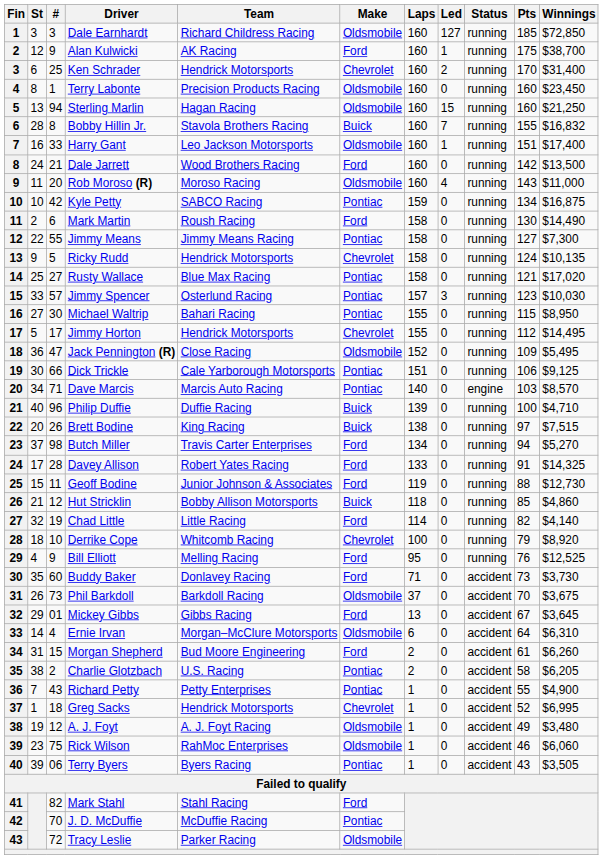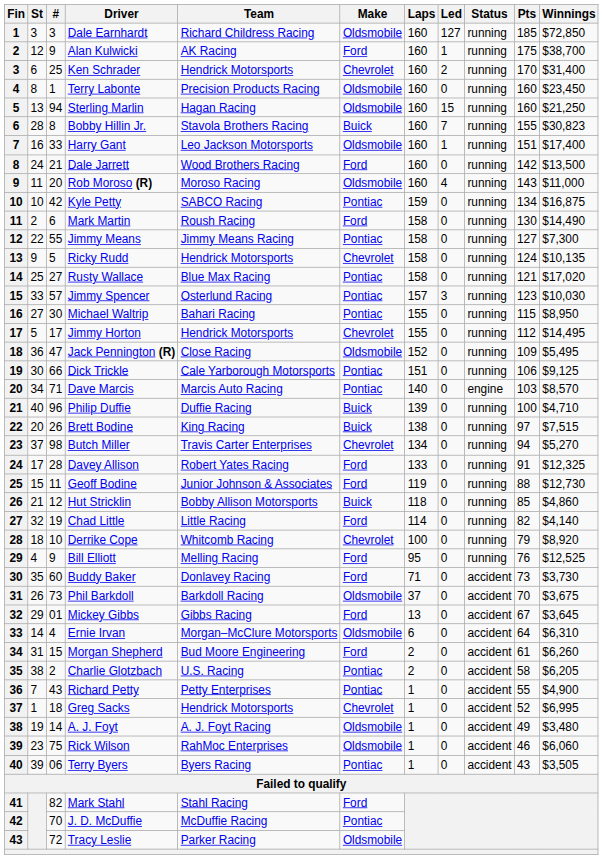 <table class="wikitable" style="font-size:95%">
 <tr>
 <th>Fin</th>
 <th>St</th>
 <th>#</th>
 <th>Driver</th>
 <th>Team</th>
 <th>Make</th>
 <th>Laps</th>
 <th>Led</th>
 <th>Status</th>
 <th>Pts</th>
 <th>Winnings</th>
 </tr>
 <tr>
 <th>1</th>
 <td>3</td>
 <td>3</td>
 <td><a href='#'>Dale Earnhardt</a></td>
 <td><a href='#'>Richard Childress Racing</a></td>
 <td><a href='#'>Oldsmobile</a></td>
 <td>160</td>
 <td>127</td>
 <td>running</td>
 <td>185</td>
 <td>$72,850</td>
 </tr>
 <tr>
 <th>2</th>
 <td>12</td>
 <td>9</td>
 <td><a href='#'>Alan Kulwicki</a></td>
 <td><a href='#'>AK Racing</a></td>
 <td><a href='#'>Ford</a></td>
 <td>160</td>
 <td>1</td>
 <td>running</td>
 <td>175</td>
 <td>$38,700</td>
 </tr>
 <tr>
 <th>3</th>
 <td>6</td>
 <td>25</td>
 <td><a href='#'>Ken Schrader</a></td>
 <td><a href='#'>Hendrick Motorsports</a></td>
 <td><a href='#'>Chevrolet</a></td>
 <td>160</td>
 <td>2</td>
 <td>running</td>
 <td>170</td>
 <td>$31,400</td>
 </tr>
 <tr>
 <th>4</th>
 <td>8</td>
 <td>1</td>
 <td><a href='#'>Terry Labonte</a></td>
 <td><a href='#'>Precision Products Racing</a></td>
 <td><a href='#'>Oldsmobile</a></td>
 <td>160</td>
 <td>0</td>
 <td>running</td>
 <td>160</td>
 <td>$23,450</td>
 </tr>
 <tr>
 <th>5</th>
 <td>13</td>
 <td>94</td>
 <td><a href='#'>Sterling Marlin</a></td>
 <td><a href='#'>Hagan Racing</a></td>
 <td><a href='#'>Oldsmobile</a></td>
 <td>160</td>
 <td>15</td>
 <td>running</td>
 <td>160</td>
 <td>$21,250</td>
 </tr>
 <tr>
 <th>6</th>
 <td>28</td>
 <td>8</td>
 <td><a href='#'>Bobby Hillin Jr.</a></td>
 <td><a href='#'>Stavola Brothers Racing</a></td>
 <td><a href='#'>Buick</a></td>
 <td>160</td>
 <td>7</td>
 <td>running</td>
 <td>155</td>
-<td>$16,832</td>
+<td>$30,823</td>
 </tr>
 <tr>
 <th>7</th>
 <td>16</td>
 <td>33</td>
 <td><a href='#'>Harry Gant</a></td>
 <td><a href='#'>Leo Jackson Motorsports</a></td>
 <td><a href='#'>Oldsmobile</a></td>
 <td>160</td>
 <td>1</td>
 <td>running</td>
 <td>151</td>
 <td>$17,400</td>
 </tr>
 <tr>
 <th>8</th>
 <td>24</td>
 <td>21</td>
 <td><a href='#'>Dale Jarrett</a></td>
 <td><a href='#'>Wood Brothers Racing</a></td>
 <td><a href='#'>Ford</a></td>
 <td>160</td>
 <td>0</td>
 <td>running</td>
 <td>142</td>
 <td>$13,500</td>
 </tr>
 <tr>
 <th>9</th>
 <td>11</td>
 <td>20</td>
 <td><a href='#'>Rob Moroso</a> <strong>(R)</strong></td>
 <td><a href='#'>Moroso Racing</a></td>
 <td><a href='#'>Oldsmobile</a></td>
 <td>160</td>
 <td>4</td>
 <td>running</td>
 <td>143</td>
 <td>$11,000</td>
 </tr>
 <tr>
 <th>10</th>
 <td>10</td>
 <td>42</td>
 <td><a href='#'>Kyle Petty</a></td>
 <td><a href='#'>SABCO Racing</a></td>
 <td><a href='#'>Pontiac</a></td>
 <td>159</td>
 <td>0</td>
 <td>running</td>
 <td>134</td>
 <td>$16,875</td>
 </tr>
 <tr>
 <th>11</th>
 <td>2</td>
 <td>6</td>
 <td><a href='#'>Mark Martin</a></td>
 <td><a href='#'>Roush Racing</a></td>
 <td><a href='#'>Ford</a></td>
 <td>158</td>
 <td>0</td>
 <td>running</td>
 <td>130</td>
 <td>$14,490</td>
 </tr>
 <tr>
 <th>12</th>
 <td>22</td>
 <td>55</td>
 <td><a href='#'>Jimmy Means</a></td>
 <td><a href='#'>Jimmy Means Racing</a></td>
 <td><a href='#'>Pontiac</a></td>
 <td>158</td>
 <td>0</td>
 <td>running</td>
 <td>127</td>
 <td>$7,300</td>
 </tr>
 <tr>
 <th>13</th>
 <td>9</td>
 <td>5</td>
 <td><a href='#'>Ricky Rudd</a></td>
 <td><a href='#'>Hendrick Motorsports</a></td>
 <td><a href='#'>Chevrolet</a></td>
 <td>158</td>
 <td>0</td>
 <td>running</td>
 <td>124</td>
 <td>$10,135</td>
 </tr>
 <tr>
 <th>14</th>
 <td>25</td>
 <td>27</td>
 <td><a href='#'>Rusty Wallace</a></td>
 <td><a href='#'>Blue Max Racing</a></td>
 <td><a href='#'>Pontiac</a></td>
 <td>158</td>
 <td>0</td>
 <td>running</td>
 <td>121</td>
 <td>$17,020</td>
 </tr>
 <tr>
 <th>15</th>
 <td>33</td>
 <td>57</td>
 <td><a href='#'>Jimmy Spencer</a></td>
 <td><a href='#'>Osterlund Racing</a></td>
 <td><a href='#'>Pontiac</a></td>
 <td>157</td>
 <td>3</td>
 <td>running</td>
 <td>123</td>
 <td>$10,030</td>
 </tr>
 <tr>
 <th>16</th>
 <td>27</td>
 <td>30</td>
 <td><a href='#'>Michael Waltrip</a></td>
 <td><a href='#'>Bahari Racing</a></td>
 <td><a href='#'>Pontiac</a></td>
 <td>155</td>
 <td>0</td>
 <td>running</td>
 <td>115</td>
 <td>$8,950</td>
 </tr>
 <tr>
 <th>17</th>
 <td>5</td>
 <td>17</td>
 <td><a href='#'>Jimmy Horton</a></td>
 <td><a href='#'>Hendrick Motorsports</a></td>
 <td><a href='#'>Chevrolet</a></td>
 <td>155</td>
 <td>0</td>
 <td>running</td>
 <td>112</td>
 <td>$14,495</td>
 </tr>
 <tr>
 <th>18</th>
 <td>36</td>
 <td>47</td>
 <td><a href='#'>Jack Pennington</a> <strong>(R)</strong></td>
 <td><a href='#'>Close Racing</a></td>
 <td><a href='#'>Oldsmobile</a></td>
 <td>152</td>
 <td>0</td>
 <td>running</td>
 <td>109</td>
 <td>$5,495</td>
 </tr>
 <tr>
 <th>19</th>
 <td>30</td>
 <td>66</td>
 <td><a href='#'>Dick Trickle</a></td>
 <td><a href='#'>Cale Yarborough Motorsports</a></td>
 <td><a href='#'>Pontiac</a></td>
 <td>151</td>
 <td>0</td>
 <td>running</td>
 <td>106</td>
 <td>$9,125</td>
 </tr>
 <tr>
 <th>20</th>
 <td>34</td>
 <td>71</td>
 <td><a href='#'>Dave Marcis</a></td>
 <td><a href='#'>Marcis Auto Racing</a></td>
 <td><a href='#'>Pontiac</a></td>
 <td>140</td>
 <td>0</td>
 <td>engine</td>
 <td>103</td>
 <td>$8,570</td>
 </tr>
 <tr>
 <th>21</th>
 <td>40</td>
 <td>96</td>
 <td><a href='#'>Philip Duffie</a></td>
 <td><a href='#'>Duffie Racing</a></td>
 <td><a href='#'>Buick</a></td>
 <td>139</td>
 <td>0</td>
 <td>running</td>
 <td>100</td>
 <td>$4,710</td>
 </tr>
 <tr>
 <th>22</th>
 <td>20</td>
 <td>26</td>
 <td><a href='#'>Brett Bodine</a></td>
 <td><a href='#'>King Racing</a></td>
 <td><a href='#'>Buick</a></td>
 <td>138</td>
 <td>0</td>
 <td>running</td>
 <td>97</td>
 <td>$7,515</td>
 </tr>
 <tr>
 <th>23</th>
 <td>37</td>
 <td>98</td>
 <td><a href='#'>Butch Miller</a></td>
 <td><a href='#'>Travis Carter Enterprises</a></td>
-<td><a href='#'>Ford</a></td>
+<td><a href='#'>Chevrolet</a></td>
 <td>134</td>
 <td>0</td>
 <td>running</td>
 <td>94</td>
 <td>$5,270</td>
 </tr>
 <tr>
 <th>24</th>
 <td>17</td>
 <td>28</td>
 <td><a href='#'>Davey Allison</a></td>
 <td><a href='#'>Robert Yates Racing</a></td>
 <td><a href='#'>Ford</a></td>
 <td>133</td>
 <td>0</td>
 <td>running</td>
 <td>91</td>
-<td>$14,325</td>
+<td>$12,325</td>
 </tr>
 <tr>
 <th>25</th>
 <td>15</td>
 <td>11</td>
 <td><a href='#'>Geoff Bodine</a></td>
 <td><a href='#'>Junior Johnson & Associates</a></td>
 <td><a href='#'>Ford</a></td>
 <td>119</td>
 <td>0</td>
 <td>running</td>
 <td>88</td>
 <td>$12,730</td>
 </tr>
 <tr>
 <th>26</th>
 <td>21</td>
 <td>12</td>
 <td><a href='#'>Hut Stricklin</a></td>
 <td><a href='#'>Bobby Allison Motorsports</a></td>
 <td><a href='#'>Buick</a></td>
 <td>118</td>
 <td>0</td>
 <td>running</td>
 <td>85</td>
 <td>$4,860</td>
 </tr>
 <tr>
 <th>27</th>
 <td>32</td>
 <td>19</td>
 <td><a href='#'>Chad Little</a></td>
 <td><a href='#'>Little Racing</a></td>
 <td><a href='#'>Ford</a></td>
 <td>114</td>
 <td>0</td>
 <td>running</td>
 <td>82</td>
 <td>$4,140</td>
 </tr>
 <tr>
 <th>28</th>
 <td>18</td>
 <td>10</td>
 <td><a href='#'>Derrike Cope</a></td>
 <td><a href='#'>Whitcomb Racing</a></td>
 <td><a href='#'>Chevrolet</a></td>
 <td>100</td>
 <td>0</td>
 <td>running</td>
 <td>79</td>
 <td>$8,920</td>
 </tr>
 <tr>
 <th>29</th>
 <td>4</td>
 <td>9</td>
 <td><a href='#'>Bill Elliott</a></td>
 <td><a href='#'>Melling Racing</a></td>
 <td><a href='#'>Ford</a></td>
 <td>95</td>
 <td>0</td>
 <td>running</td>
 <td>76</td>
 <td>$12,525</td>
 </tr>
 <tr>
 <th>30</th>
 <td>35</td>
 <td>60</td>
 <td><a href='#'>Buddy Baker</a></td>
 <td><a href='#'>Donlavey Racing</a></td>
 <td><a href='#'>Ford</a></td>
 <td>71</td>
 <td>0</td>
 <td>accident</td>
 <td>73</td>
 <td>$3,730</td>
 </tr>
 <tr>
 <th>31</th>
 <td>26</td>
 <td>73</td>
 <td><a href='#'>Phil Barkdoll</a></td>
 <td><a href='#'>Barkdoll Racing</a></td>
 <td><a href='#'>Oldsmobile</a></td>
 <td>37</td>
 <td>0</td>
 <td>accident</td>
 <td>70</td>
 <td>$3,675</td>
 </tr>
 <tr>
 <th>32</th>
 <td>29</td>
 <td>01</td>
 <td><a href='#'>Mickey Gibbs</a></td>
 <td><a href='#'>Gibbs Racing</a></td>
 <td><a href='#'>Ford</a></td>
 <td>13</td>
 <td>0</td>
 <td>accident</td>
 <td>67</td>
 <td>$3,645</td>
 </tr>
 <tr>
 <th>33</th>
 <td>14</td>
 <td>4</td>
 <td><a href='#'>Ernie Irvan</a></td>
 <td><a href='#'>Morgan–McClure Motorsports</a></td>
 <td><a href='#'>Oldsmobile</a></td>
 <td>6</td>
 <td>0</td>
 <td>accident</td>
 <td>64</td>
 <td>$6,310</td>
 </tr>
 <tr>
 <th>34</th>
 <td>31</td>
 <td>15</td>
 <td><a href='#'>Morgan Shepherd</a></td>
 <td><a href='#'>Bud Moore Engineering</a></td>
 <td><a href='#'>Ford</a></td>
 <td>2</td>
 <td>0</td>
 <td>accident</td>
 <td>61</td>
 <td>$6,260</td>
 </tr>
 <tr>
 <th>35</th>
 <td>38</td>
 <td>2</td>
 <td><a href='#'>Charlie Glotzbach</a></td>
 <td><a href='#'>U.S. Racing</a></td>
 <td><a href='#'>Pontiac</a></td>
 <td>2</td>
 <td>0</td>
 <td>accident</td>
 <td>58</td>
 <td>$6,205</td>
 </tr>
 <tr>
 <th>36</th>
 <td>7</td>
 <td>43</td>
 <td><a href='#'>Richard Petty</a></td>
 <td><a href='#'>Petty Enterprises</a></td>
 <td><a href='#'>Pontiac</a></td>
 <td>1</td>
 <td>0</td>
 <td>accident</td>
 <td>55</td>
 <td>$4,900</td>
 </tr>
 <tr>
 <th>37</th>
 <td>1</td>
 <td>18</td>
 <td><a href='#'>Greg Sacks</a></td>
 <td><a href='#'>Hendrick Motorsports</a></td>
 <td><a href='#'>Chevrolet</a></td>
 <td>1</td>
 <td>0</td>
 <td>accident</td>
 <td>52</td>
 <td>$6,995</td>
 </tr>
 <tr>
 <th>38</th>
 <td>19</td>
-<td>12</td>
+<td>14</td>
 <td><a href='#'>A. J. Foyt</a></td>
 <td><a href='#'>A. J. Foyt Racing</a></td>
 <td><a href='#'>Oldsmobile</a></td>
 <td>1</td>
 <td>0</td>
 <td>accident</td>
 <td>49</td>
 <td>$3,480</td>
 </tr>
 <tr>
 <th>39</th>
 <td>23</td>
 <td>75</td>
 <td><a href='#'>Rick Wilson</a></td>
 <td><a href='#'>RahMoc Enterprises</a></td>
 <td><a href='#'>Oldsmobile</a></td>
 <td>1</td>
 <td>0</td>
 <td>accident</td>
 <td>46</td>
 <td>$6,060</td>
 </tr>
 <tr>
 <th>40</th>
 <td>39</td>
 <td>06</td>
 <td><a href='#'>Terry Byers</a></td>
 <td><a href='#'>Byers Racing</a></td>
 <td><a href='#'>Pontiac</a></td>
 <td>1</td>
 <td>0</td>
 <td>accident</td>
 <td>43</td>
 <td>$3,505</td>
 </tr>
 <tr>
 <th colspan="11">Failed to qualify</th>
 </tr>
 <tr>
 <th>41</th>
 <th rowspan="3"></th>
 <td>82</td>
 <td><a href='#'>Mark Stahl</a></td>
 <td><a href='#'>Stahl Racing</a></td>
 <td><a href='#'>Ford</a></td>
 <th colspan="5" rowspan="3"></th>
 </tr>
 <tr>
 <th>42</th>
 <td>70</td>
 <td><a href='#'>J. D. McDuffie</a></td>
 <td><a href='#'>McDuffie Racing</a></td>
 <td><a href='#'>Pontiac</a></td>
 </tr>
 <tr>
 <th>43</th>
 <td>72</td>
 <td><a href='#'>Tracy Leslie</a></td>
 <td><a href='#'>Parker Racing</a></td>
 <td><a href='#'>Oldsmobile</a></td>
 </tr>
 <tr>
 <th colspan="11"></th>
 </tr>
 </table>
